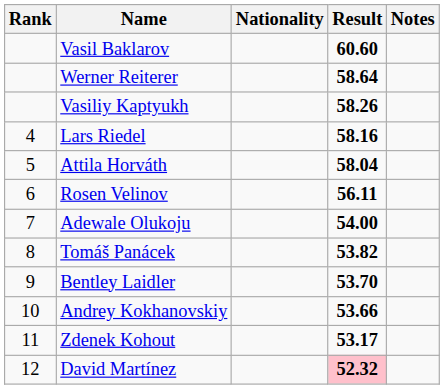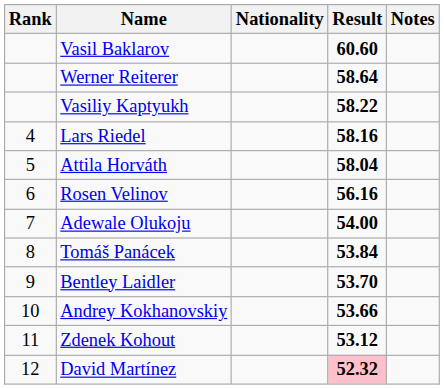 <table class="wikitable sortable" style="text-align:center">
 <tr>
 <th>Rank</th>
 <th>Name</th>
 <th>Nationality</th>
 <th>Result</th>
 <th>Notes</th>
 </tr>
 <tr>
 <td></td>
 <td align=left><a href='#'>Vasil Baklarov</a></td>
 <td align=left></td>
 <td><strong>60.60</strong></td>
 <td></td>
 </tr>
 <tr>
 <td></td>
 <td align=left><a href='#'>Werner Reiterer</a></td>
 <td align=left></td>
 <td><strong>58.64</strong></td>
 <td></td>
 </tr>
 <tr>
 <td></td>
 <td align=left><a href='#'>Vasiliy Kaptyukh</a></td>
 <td align=left></td>
-<td><strong>58.26</strong></td>
+<td><strong>58.22</strong></td>
 <td></td>
 </tr>
 <tr>
 <td>4</td>
 <td align=left><a href='#'>Lars Riedel</a></td>
 <td align=left></td>
 <td><strong>58.16</strong></td>
 <td></td>
 </tr>
 <tr>
 <td>5</td>
 <td align=left><a href='#'>Attila Horváth</a></td>
 <td align=left></td>
 <td><strong>58.04</strong></td>
 <td></td>
 </tr>
 <tr>
 <td>6</td>
 <td align=left><a href='#'>Rosen Velinov</a></td>
 <td align=left></td>
-<td><strong>56.11</strong></td>
+<td><strong>56.16</strong></td>
 <td></td>
 </tr>
 <tr>
 <td>7</td>
 <td align=left><a href='#'>Adewale Olukoju</a></td>
 <td align=left></td>
 <td><strong>54.00</strong></td>
 <td></td>
 </tr>
 <tr>
 <td>8</td>
 <td align=left><a href='#'>Tomáš Panácek</a></td>
 <td align=left></td>
-<td><strong>53.82</strong></td>
+<td><strong>53.84</strong></td>
 <td></td>
 </tr>
 <tr>
 <td>9</td>
 <td align=left><a href='#'>Bentley Laidler</a></td>
 <td align=left></td>
 <td><strong>53.70</strong></td>
 <td></td>
 </tr>
 <tr>
 <td>10</td>
 <td align=left><a href='#'>Andrey Kokhanovskiy</a></td>
 <td align=left></td>
 <td><strong>53.66</strong></td>
 <td></td>
 </tr>
 <tr>
 <td>11</td>
 <td align=left><a href='#'>Zdenek Kohout</a></td>
 <td align=left></td>
-<td><strong>53.17</strong></td>
+<td><strong>53.12</strong></td>
 <td></td>
 </tr>
 <tr>
 <td>12</td>
 <td align=left><a href='#'>David Martínez</a></td>
 <td align=left></td>
 <td style="background: pink;"><strong>52.32</strong></td>
 <td></td>
 </tr>
 </table>
